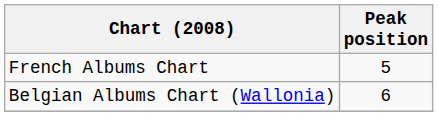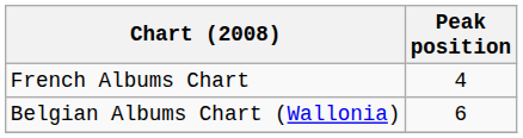 <table class="wikitable">
 <tr>
 <th>Chart (2008)</th>
 <th>Peak<br>position</th>
 </tr>
 <tr>
 <td>French Albums Chart</td>
-<td align="center">5</td>
+<td align="center">4</td>
 </tr>
 <tr>
 <td>Belgian Albums Chart (<a href='#'>Wallonia</a>)</td>
 <td align="center">6</td>
 </tr>
 <tr>
 </tr>
 </table>
